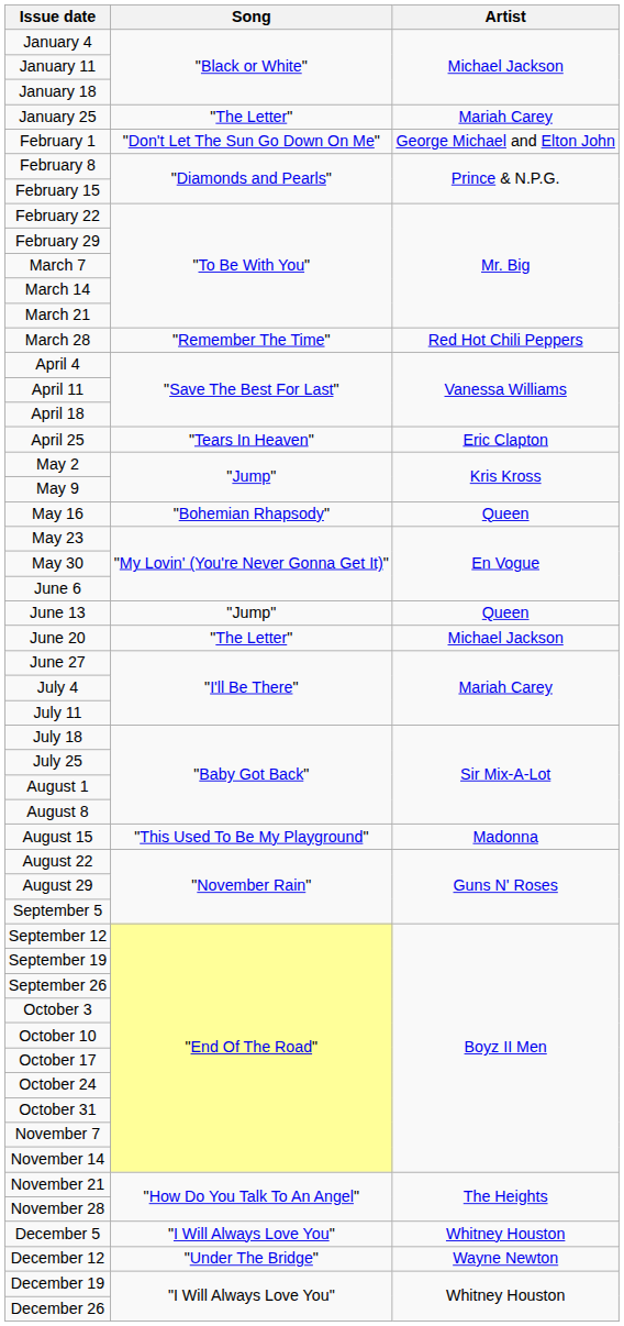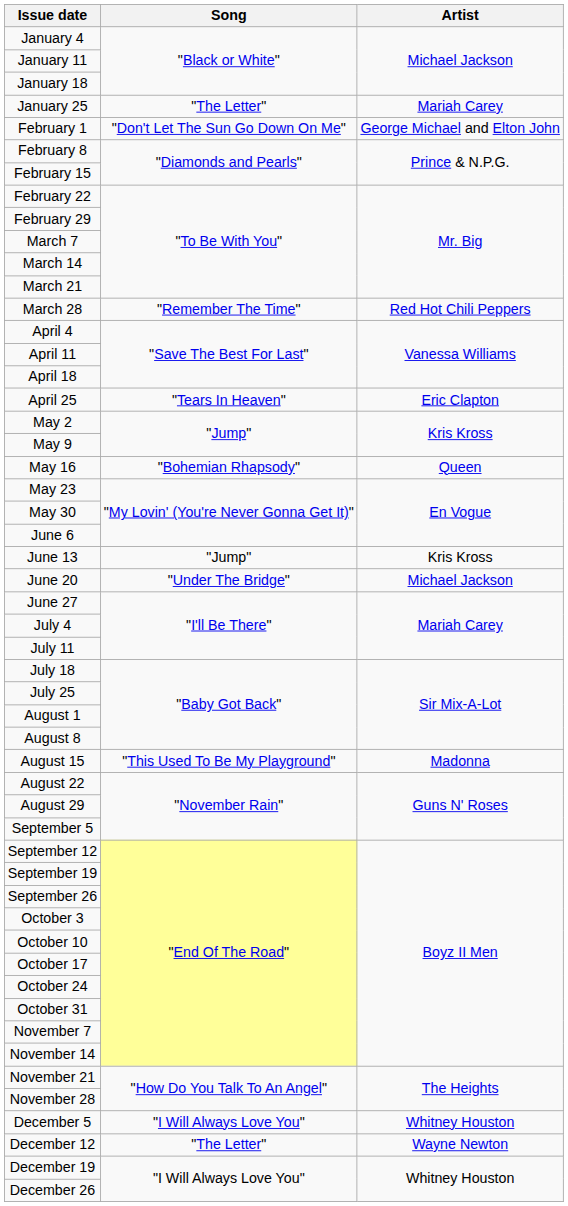 <table class="wikitable plainrowheaders" style="text-align: center">
 <tr>
 <th>Issue date</th>
 <th>Song</th>
 <th>Artist</th>
 </tr>
 <tr>
 <td>January 4</td>
 <td rowspan="3">"<a href='#'>Black or White</a>"</td>
 <td rowspan="3"><a href='#'>Michael Jackson</a></td>
 </tr>
 <tr>
 <td>January 11</td>
 </tr>
 <tr>
 <td>January 18</td>
 </tr>
 <tr>
 <td>January 25</td>
 <td>"<a href='#'>The Letter</a>"</td>
 <td><a href='#'>Mariah Carey</a></td>
 </tr>
 <tr>
 <td>February 1</td>
 <td>"<a href='#'>Don't Let The Sun Go Down On Me</a>"</td>
 <td><a href='#'>George Michael</a> and <a href='#'>Elton John</a></td>
 </tr>
 <tr>
 <td>February 8</td>
 <td rowspan="2">"<a href='#'>Diamonds and Pearls</a>"</td>
 <td rowspan="2"><a href='#'>Prince</a> & N.P.G.</td>
 </tr>
 <tr>
 <td>February 15</td>
 </tr>
 <tr>
 <td>February 22</td>
 <td rowspan="5">"<a href='#'>To Be With You</a>"</td>
 <td rowspan="5"><a href='#'>Mr. Big</a></td>
 </tr>
 <tr>
 <td>February 29</td>
 </tr>
 <tr>
 <td>March 7</td>
 </tr>
 <tr>
 <td>March 14</td>
 </tr>
 <tr>
 <td>March 21</td>
 </tr>
 <tr>
 <td>March 28</td>
 <td>"<a href='#'>Remember The Time</a>"</td>
 <td><a href='#'>Red Hot Chili Peppers</a></td>
 </tr>
 <tr>
 <td>April 4</td>
 <td rowspan="3">"<a href='#'>Save The Best For Last</a>"</td>
 <td rowspan="3"><a href='#'>Vanessa Williams</a></td>
 </tr>
 <tr>
 <td>April 11</td>
 </tr>
 <tr>
 <td>April 18</td>
 </tr>
 <tr>
 <td>April 25</td>
 <td>"<a href='#'>Tears In Heaven</a>"</td>
 <td><a href='#'>Eric Clapton</a></td>
 </tr>
 <tr>
 <td>May 2</td>
 <td rowspan="2">"<a href='#'>Jump</a>"</td>
 <td rowspan="2"><a href='#'>Kris Kross</a></td>
 </tr>
 <tr>
 <td>May 9</td>
 </tr>
 <tr>
 <td>May 16</td>
 <td>"<a href='#'>Bohemian Rhapsody</a>"</td>
 <td><a href='#'>Queen</a></td>
 </tr>
 <tr>
 <td>May 23</td>
 <td rowspan="3">"<a href='#'>My Lovin' (You're Never Gonna Get It)</a>"</td>
 <td rowspan="3"><a href='#'>En Vogue</a></td>
 </tr>
 <tr>
 <td>May 30</td>
 </tr>
 <tr>
 <td>June 6</td>
 </tr>
 <tr>
 <td>June 13</td>
 <td>"Jump"</td>
-<td><a href='#'>Queen</a></td>
+<td>Kris Kross</td>
 </tr>
 <tr>
 <td>June 20</td>
-<td>"<a href='#'>The Letter</a>"</td>
+<td>"<a href='#'>Under The Bridge</a>"</td>
 <td><a href='#'>Michael Jackson</a></td>
 </tr>
 <tr>
 <td>June 27</td>
 <td rowspan="3">"<a href='#'>I'll Be There</a>"</td>
 <td rowspan="3"><a href='#'>Mariah Carey</a></td>
 </tr>
 <tr>
 <td>July 4</td>
 </tr>
 <tr>
 <td>July 11</td>
 </tr>
 <tr>
 <td>July 18</td>
 <td rowspan="4">"<a href='#'>Baby Got Back</a>"</td>
 <td rowspan="4"><a href='#'>Sir Mix-A-Lot</a></td>
 </tr>
 <tr>
 <td>July 25</td>
 </tr>
 <tr>
 <td>August 1</td>
 </tr>
 <tr>
 <td>August 8</td>
 </tr>
 <tr>
 <td>August 15</td>
 <td>"<a href='#'>This Used To Be My Playground</a>"</td>
 <td><a href='#'>Madonna</a></td>
 </tr>
 <tr>
 <td>August 22</td>
 <td rowspan="3">"<a href='#'>November Rain</a>"</td>
 <td rowspan="3"><a href='#'>Guns N' Roses</a></td>
 </tr>
 <tr>
 <td>August 29</td>
 </tr>
 <tr>
 <td>September 5</td>
 </tr>
 <tr>
 <td>September 12</td>
 <td bgcolor=#FFFF99  rowspan="10">"<a href='#'>End Of The Road</a>" </td>
 <td rowspan="10"><a href='#'>Boyz II Men</a></td>
 </tr>
 <tr>
 <td>September 19</td>
 </tr>
 <tr>
 <td>September 26</td>
 </tr>
 <tr>
 <td>October 3</td>
 </tr>
 <tr>
 <td>October 10</td>
 </tr>
 <tr>
 <td>October 17</td>
 </tr>
 <tr>
 <td>October 24</td>
 </tr>
 <tr>
 <td>October 31</td>
 </tr>
 <tr>
 <td>November 7</td>
 </tr>
 <tr>
 <td>November 14</td>
 </tr>
 <tr>
 <td>November 21</td>
 <td rowspan="2">"<a href='#'>How Do You Talk To An Angel</a>"</td>
 <td rowspan="2"><a href='#'>The Heights</a></td>
 </tr>
 <tr>
 <td>November 28</td>
 </tr>
 <tr>
 <td>December 5</td>
 <td>"<a href='#'>I Will Always Love You</a>"</td>
 <td><a href='#'>Whitney Houston</a></td>
 </tr>
 <tr>
 <td>December 12</td>
-<td>"<a href='#'>Under The Bridge</a>"</td>
+<td>"<a href='#'>The Letter</a>"</td>
 <td><a href='#'>Wayne Newton</a></td>
 </tr>
 <tr>
 <td>December 19</td>
 <td rowspan="2">"I Will Always Love You"</td>
 <td rowspan="2">Whitney Houston</td>
 </tr>
 <tr>
 <td>December 26</td>
 </tr>
 </table>
